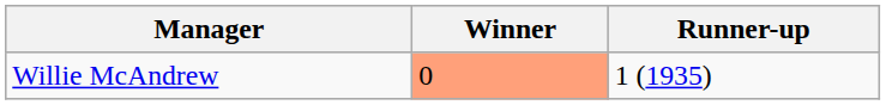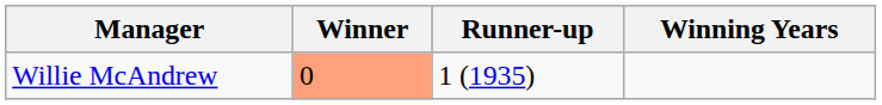 <table class="wikitable" style="font-size:95%; width:75%">
 <tr>
 <th>Manager</th>
 <th>Winner</th>
 <th>Runner-up</th>
+<th>Winning Years</th>
 </tr>
 <tr>
 <td><a href='#'>Willie McAndrew</a></td>
 <td style="background: lightsalmon;">0</td>
 <td>1 (<a href='#'>1935</a>)</td>
+<td></td>
 </tr>
 </table>
